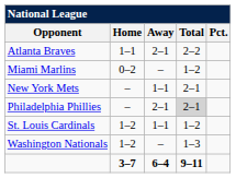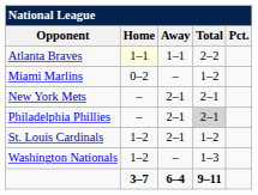 <table class="wikitable" style="font-size: 95%; text-align: center">
 <tr>
 <td colspan="7" style="text-align:left; background:#03224c;color:#fff"><strong>National League</strong></td>
 </tr>
 <tr>
 <th>Opponent</th>
 <th>Home</th>
 <th>Away</th>
 <th>Total</th>
 <th>Pct.</th>
 </tr>
 <tr>
 <td style="text-align:left"><a href='#'>Atlanta Braves</a></td>
+<td style="background: lightyellow;">1–1</td>
 <td>1–1</td>
-<td>2–1</td>
 <td>2–2</td>
 <td></td>
 </tr>
 <tr>
 <td style="text-align:left"><a href='#'>Miami Marlins</a></td>
 <td>0–2</td>
 <td>–</td>
 <td>1–2</td>
 <td></td>
 </tr>
 <tr>
 <td style="text-align:left"><a href='#'>New York Mets</a></td>
 <td>–</td>
-<td>1–1</td>
+<td>2–1</td>
 <td>2–1</td>
 <td></td>
 </tr>
 <tr>
 <td style="text-align:left"><a href='#'>Philadelphia Phillies</a></td>
 <td>–</td>
 <td>2–1</td>
 <td style="background: lightgrey;">2–1</td>
 <td></td>
 </tr>
 <tr>
 <td style="text-align:left"><a href='#'>St. Louis Cardinals</a></td>
 <td>1–2</td>
-<td>1–1</td>
+<td>2–1</td>
 <td>1–2</td>
 <td></td>
 </tr>
 <tr>
 <td style="text-align:left"><a href='#'>Washington Nationals</a></td>
 <td>1–2</td>
 <td>–</td>
 <td>1–3</td>
 <td></td>
 </tr>
 <tr style="font-weight:bold">
 <td></td>
 <td>3–7</td>
 <td>6–4</td>
 <td>9–11</td>
 <td></td>
 </tr>
 </table>
